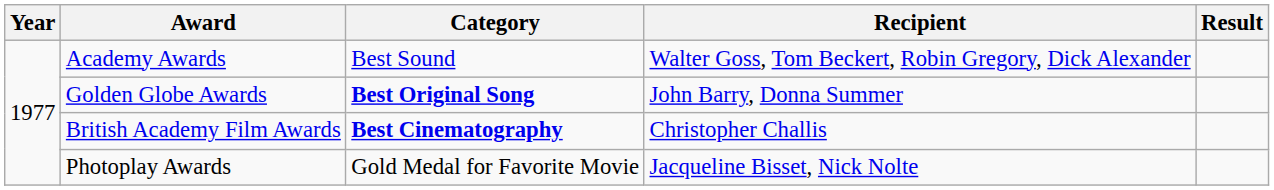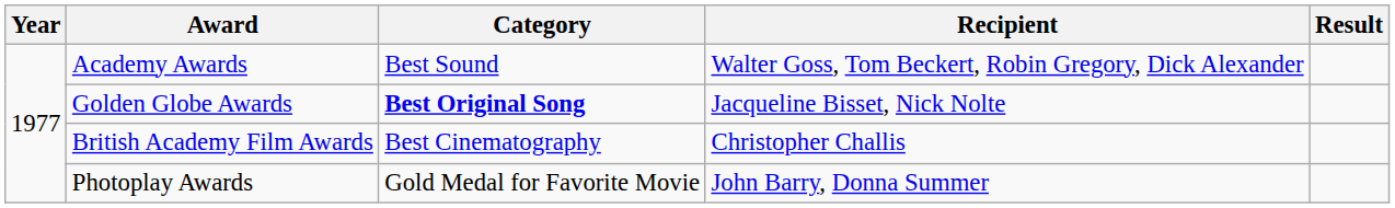 <table class="wikitable">
 <tr>
 <th Colspan="1">Year</th>
 <th Colspan="1">Award</th>
 <th Colspan="1">Category</th>
 <th Colspan="1">Recipient</th>
 <th Colspan="1">Result</th>
 </tr>
 <tr>
 <td rowspan="4">1977</td>
 <td rowspan="1"><a href='#'>Academy Awards</a></td>
 <td><a href='#'>Best Sound</a></td>
 <td><a href='#'>Walter Goss</a>, <a href='#'>Tom Beckert</a>, <a href='#'>Robin Gregory</a>, <a href='#'>Dick Alexander</a></td>
 <td></td>
 </tr>
 <tr>
 <td><a href='#'>Golden Globe Awards</a></td>
 <td><strong><a href='#'>Best Original Song</a></strong></td>
-<td><a href='#'>John Barry</a>, <a href='#'>Donna Summer</a></td>
+<td><a href='#'>Jacqueline Bisset</a>, <a href='#'>Nick Nolte</a></td>
 <td></td>
 </tr>
 <tr>
 <td><a href='#'>British Academy Film Awards</a></td>
-<td><strong><a href='#'>Best Cinematography</a></strong></td>
+<td><a href='#'>Best Cinematography</a></td>
 <td><a href='#'>Christopher Challis</a></td>
 <td></td>
 </tr>
 <tr>
 <td>Photoplay Awards</td>
 <td>Gold Medal for Favorite Movie</td>
-<td><a href='#'>Jacqueline Bisset</a>, <a href='#'>Nick Nolte</a></td>
+<td><a href='#'>John Barry</a>, <a href='#'>Donna Summer</a></td>
 <td></td>
 </tr>
 </table>
